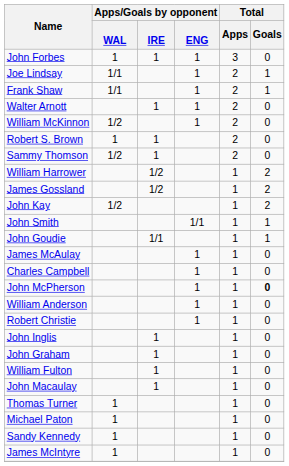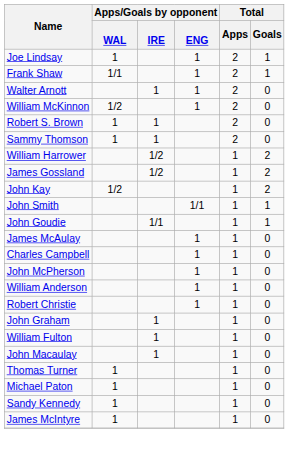 <table class="wikitable sortable" style="text-align: center;">
 <tr>
 <th rowspan=2>Name</th>
 <th colspan=3>Apps/Goals by opponent</th>
 <th colspan=2>Total</th>
 </tr>
 <tr>
 <th><br><a href='#'>WAL</a></th>
 <th><br><a href='#'>IRE</a></th>
 <th><br><a href='#'>ENG</a></th>
 <th>Apps</th>
 <th>Goals</th>
 </tr>
 <tr>
-<td align=left><a href='#'>John Forbes</a></td>
+<td align=left><a href='#'>Joe Lindsay</a></td>
 <td>1</td>
-<td>1</td>
-<td>1</td>
-<td>3</td>
-<td>0</td>
-</tr>
-<tr>
-<td align=left><a href='#'>Joe Lindsay</a></td>
-<td>1/1</td>
 <td></td>
 <td>1</td>
 <td>2</td>
 <td>1</td>
 </tr>
 <tr>
 <td align=left><a href='#'>Frank Shaw</a></td>
 <td>1/1</td>
 <td></td>
 <td>1</td>
 <td>2</td>
 <td>1</td>
 </tr>
 <tr>
 <td align=left><a href='#'>Walter Arnott</a></td>
 <td></td>
 <td>1</td>
 <td>1</td>
 <td>2</td>
 <td>0</td>
 </tr>
 <tr>
 <td align=left><a href='#'>William McKinnon</a></td>
 <td>1/2</td>
 <td></td>
 <td>1</td>
 <td>2</td>
 <td>0</td>
 </tr>
 <tr>
 <td align=left><a href='#'>Robert S. Brown</a></td>
 <td>1</td>
 <td>1</td>
 <td></td>
 <td>2</td>
 <td>0</td>
 </tr>
 <tr>
 <td align=left><a href='#'>Sammy Thomson</a></td>
-<td>1/2</td>
+<td>1</td>
 <td>1</td>
 <td></td>
 <td>2</td>
 <td>0</td>
 </tr>
 <tr>
 <td align=left><a href='#'>William Harrower</a></td>
 <td></td>
 <td>1/2</td>
 <td></td>
 <td>1</td>
 <td>2</td>
 </tr>
 <tr>
 <td align=left><a href='#'>James Gossland</a></td>
 <td></td>
 <td>1/2</td>
 <td></td>
 <td>1</td>
 <td>2</td>
 </tr>
 <tr>
 <td align=left><a href='#'>John Kay</a></td>
 <td>1/2</td>
 <td></td>
 <td></td>
 <td>1</td>
 <td>2</td>
 </tr>
 <tr>
 <td align=left><a href='#'>John Smith</a></td>
 <td></td>
 <td></td>
 <td>1/1</td>
 <td>1</td>
 <td>1</td>
 </tr>
 <tr>
 <td align=left><a href='#'>John Goudie</a></td>
 <td></td>
 <td>1/1</td>
 <td></td>
 <td>1</td>
 <td>1</td>
 </tr>
 <tr>
 <td align=left><a href='#'>James McAulay</a></td>
 <td></td>
 <td></td>
 <td>1</td>
 <td>1</td>
 <td>0</td>
 </tr>
 <tr>
 <td align=left><a href='#'>Charles Campbell</a></td>
 <td></td>
 <td></td>
 <td>1</td>
 <td>1</td>
 <td>0</td>
 </tr>
 <tr>
 <td align=left><a href='#'>John McPherson</a></td>
 <td></td>
 <td></td>
 <td>1</td>
 <td>1</td>
-<td><strong>0</strong></td>
+<td>0</td>
 </tr>
 <tr>
 <td align=left><a href='#'>William Anderson</a></td>
 <td></td>
 <td></td>
 <td>1</td>
 <td>1</td>
 <td>0</td>
 </tr>
 <tr>
 <td align=left><a href='#'>Robert Christie</a></td>
 <td></td>
 <td></td>
 <td>1</td>
-<td>1</td>
-<td>0</td>
-</tr>
-<tr>
-<td align=left><a href='#'>John Inglis</a></td>
-<td></td>
-<td>1</td>
-<td></td>
 <td>1</td>
 <td>0</td>
 </tr>
 <tr>
 <td align=left><a href='#'>John Graham</a></td>
 <td></td>
 <td>1</td>
 <td></td>
 <td>1</td>
 <td>0</td>
 </tr>
 <tr>
 <td align=left><a href='#'>William Fulton</a></td>
 <td></td>
 <td>1</td>
 <td></td>
 <td>1</td>
 <td>0</td>
 </tr>
 <tr>
 <td align=left><a href='#'>John Macaulay</a></td>
 <td></td>
 <td>1</td>
 <td></td>
 <td>1</td>
 <td>0</td>
 </tr>
 <tr>
 <td align=left><a href='#'>Thomas Turner</a></td>
 <td>1</td>
 <td></td>
 <td></td>
 <td>1</td>
 <td>0</td>
 </tr>
 <tr>
 <td align=left><a href='#'>Michael Paton</a></td>
 <td>1</td>
 <td></td>
 <td></td>
 <td>1</td>
 <td>0</td>
 </tr>
 <tr>
 <td align=left><a href='#'>Sandy Kennedy</a></td>
 <td>1</td>
 <td></td>
 <td></td>
 <td>1</td>
 <td>0</td>
 </tr>
 <tr>
 <td align=left><a href='#'>James McIntyre</a></td>
 <td>1</td>
 <td></td>
 <td></td>
 <td>1</td>
 <td>0</td>
 </tr>
 <tr>
 </tr>
 </table>
